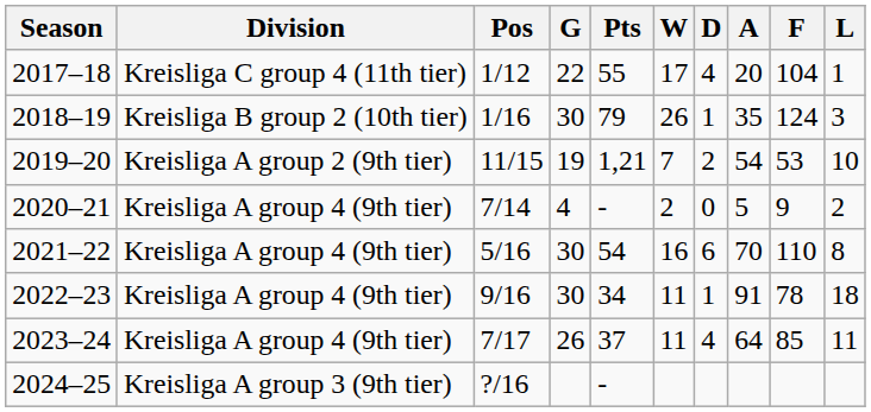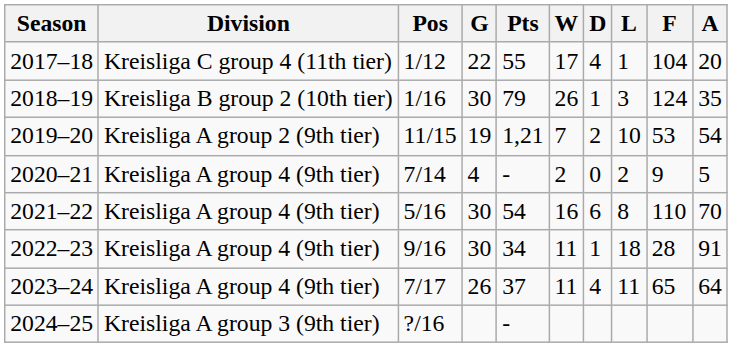 <table class="wikitable sortable" style="text-align:left">
 <tr>
 <th>Season</th>
 <th class="unsortable">Division</th>
 <th>Pos</th>
 <th>G</th>
 <th>Pts</th>
 <th>W</th>
 <th>D</th>
+<th>L</th>
+<th>F</th>
 <th>A</th>
-<th>F</th>
-<th>L</th>
 </tr>
 <tr>
 <td>2017–18</td>
 <td>Kreisliga C group 4 (11th tier)</td>
 <td>1/12</td>
 <td>22</td>
 <td>55</td>
 <td>17</td>
 <td>4</td>
+<td>1</td>
+<td>104</td>
 <td>20</td>
-<td>104</td>
-<td>1</td>
 </tr>
 <tr>
 <td>2018–19</td>
 <td>Kreisliga B group 2 (10th tier)</td>
 <td>1/16</td>
 <td>30</td>
 <td>79</td>
 <td>26</td>
 <td>1</td>
+<td>3</td>
+<td>124</td>
 <td>35</td>
-<td>124</td>
-<td>3</td>
 </tr>
 <tr>
 <td>2019–20</td>
 <td>Kreisliga A group 2  (9th tier)</td>
 <td>11/15</td>
 <td>19</td>
 <td>1,21</td>
 <td>7</td>
 <td>2</td>
+<td>10</td>
+<td>53</td>
 <td>54</td>
-<td>53</td>
-<td>10</td>
 </tr>
 <tr>
 <td>2020–21</td>
 <td>Kreisliga A group 4  (9th tier)</td>
 <td>7/14</td>
 <td>4</td>
 <td>-</td>
 <td>2</td>
 <td>0</td>
+<td>2</td>
+<td>9</td>
 <td>5</td>
-<td>9</td>
-<td>2</td>
 </tr>
 <tr>
 <td>2021–22</td>
 <td>Kreisliga A group 4  (9th tier)</td>
 <td>5/16</td>
 <td>30</td>
 <td>54</td>
 <td>16</td>
 <td>6</td>
+<td>8</td>
+<td>110</td>
 <td>70</td>
-<td>110</td>
-<td>8</td>
 </tr>
 <tr>
 <td>2022–23</td>
 <td>Kreisliga A group 4  (9th tier)</td>
 <td>9/16</td>
 <td>30</td>
 <td>34</td>
 <td>11</td>
 <td>1</td>
+<td>18</td>
+<td>28</td>
 <td>91</td>
-<td>78</td>
-<td>18</td>
 </tr>
 <tr>
 <td>2023–24</td>
 <td>Kreisliga A group 4  (9th tier)</td>
 <td>7/17</td>
 <td>26</td>
 <td>37</td>
 <td>11</td>
 <td>4</td>
+<td>11</td>
+<td>65</td>
 <td>64</td>
-<td>85</td>
-<td>11</td>
 </tr>
 <tr>
 <td>2024–25</td>
 <td>Kreisliga A group 3  (9th tier)</td>
 <td>?/16</td>
 <td></td>
 <td>-</td>
 <td></td>
 <td></td>
 <td></td>
 <td></td>
 <td></td>
 </tr>
 </table>
